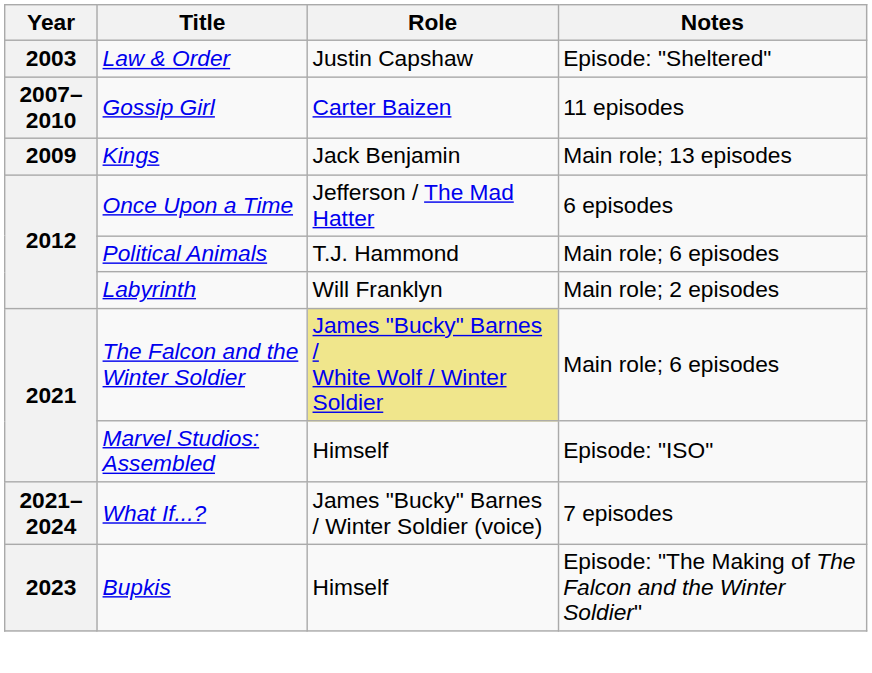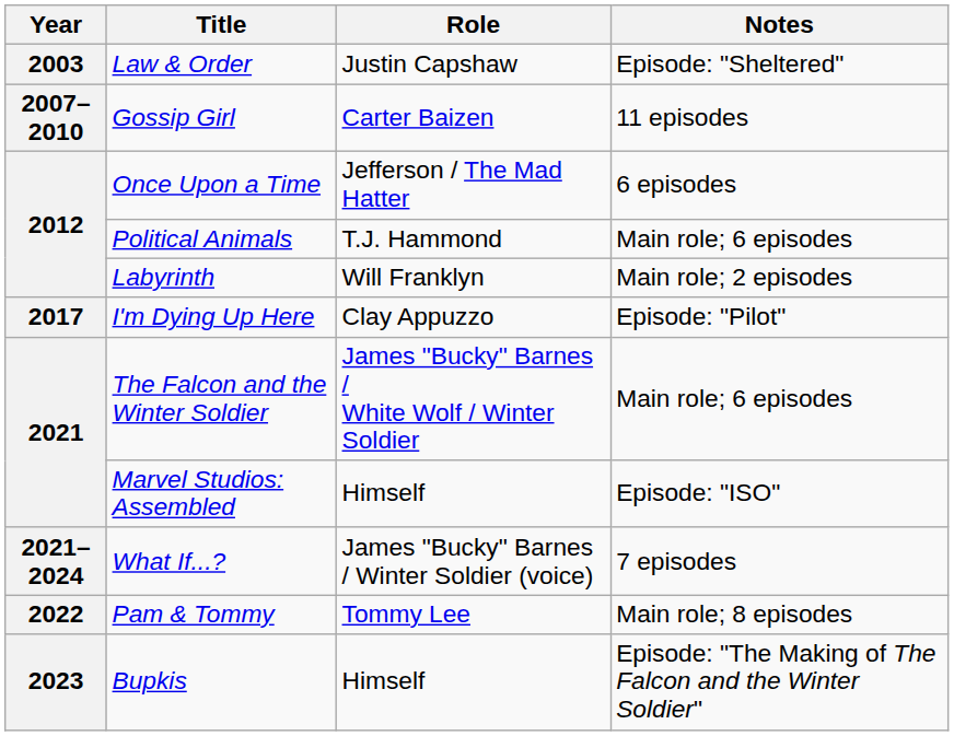 <table class="wikitable plainrowheaders sortable">
 <tr>
 <th scope="col">Year</th>
 <th scope="col">Title</th>
 <th scope="col">Role</th>
 <th scope="col" class="unsortable">Notes</th>
 </tr>
 <tr>
 <th scope="row">2003</th>
 <td><em><a href='#'>Law & Order</a></em></td>
 <td>Justin Capshaw</td>
 <td>Episode: "Sheltered"</td>
 </tr>
 <tr>
 <th scope="row">2007–2010</th>
 <td><em><a href='#'>Gossip Girl</a></em></td>
 <td><a href='#'>Carter Baizen</a></td>
 <td>11 episodes</td>
 </tr>
 <tr>
-<th scope="row">2009</th>
-<td><em><a href='#'>Kings</a></em></td>
-<td>Jack Benjamin</td>
-<td>Main role; 13 episodes</td>
-</tr>
-<tr>
 <th rowspan=3 scope="row">2012</th>
 <td><em><a href='#'>Once Upon a Time</a></em></td>
 <td>Jefferson / <a href='#'>The Mad Hatter</a></td>
 <td>6 episodes</td>
 </tr>
 <tr>
 <td><em><a href='#'>Political Animals</a></em></td>
 <td>T.J. Hammond</td>
 <td>Main role; 6 episodes</td>
 </tr>
 <tr>
 <td><em><a href='#'>Labyrinth</a></em></td>
 <td>Will Franklyn</td>
 <td>Main role; 2 episodes</td>
 </tr>
 <tr>
+<th scope="row">2017</th>
+<td><em><a href='#'>I'm Dying Up Here</a></em></td>
+<td>Clay Appuzzo</td>
+<td>Episode: "Pilot"</td>
+</tr>
+<tr>
 <th rowspan="2" scope="row">2021</th>
 <td><em><a href='#'>The Falcon and the Winter Soldier</a></em></td>
-<td style="background: khaki;"><a href='#'>James "Bucky" Barnes / <br>White Wolf / Winter Soldier</a></td>
+<td><a href='#'>James "Bucky" Barnes / <br>White Wolf / Winter Soldier</a></td>
 <td>Main role; 6 episodes</td>
 </tr>
 <tr>
 <td><em><a href='#'>Marvel Studios: Assembled</a></em></td>
 <td>Himself</td>
 <td>Episode: "ISO"</td>
 </tr>
 <tr>
 <th scope="row">2021–2024</th>
 <td><em><a href='#'>What If...?</a></em></td>
 <td>James "Bucky" Barnes / Winter Soldier (voice)</td>
 <td>7 episodes</td>
 </tr>
 <tr>
+<th scope="row">2022</th>
+<td><em><a href='#'>Pam & Tommy</a></em></td>
+<td><a href='#'>Tommy Lee</a></td>
+<td>Main role; 8 episodes</td>
+</tr>
+<tr>
 <th scope="row">2023</th>
 <td><em><a href='#'>Bupkis</a></em></td>
 <td>Himself</td>
 <td>Episode: "The Making of <em>The Falcon and the Winter Soldier</em>"</td>
 </tr>
 </table>
